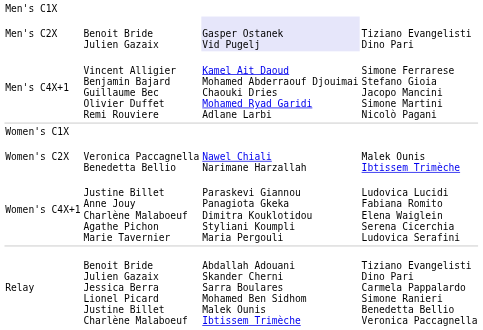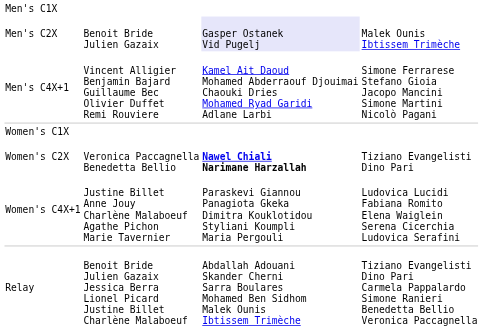 <table>
 <tr>
 <td>Men's C1X</td>
 <td></td>
 <td></td>
 <td></td>
 </tr>
 <tr>
 <td>Men's C2X</td>
 <td><br>Benoit Bride<br>Julien Gazaix</td>
 <td style="background: lavender;"><br>Gasper Ostanek<br>Vid Pugelj</td>
-<td><br>Tiziano Evangelisti<br>Dino Pari</td>
+<td><br>Malek Ounis<br><a href='#'>Ibtissem Trimèche</a></td>
 </tr>
 <tr>
 <td>Men's C4X+1</td>
 <td><br>Vincent Alligier<br>Benjamin Bajard<br>Guillaume Bec<br>Olivier Duffet<br>Remi Rouviere</td>
 <td nowrap><br><a href='#'>Kamel Ait Daoud</a><br>Mohamed Abderraouf Djouimai<br>Chaouki Dries<br><a href='#'>Mohamed Ryad Garidi</a><br>Adlane Larbi</td>
 <td><br>Simone Ferrarese<br>Stefano Gioia<br>Jacopo Mancini<br>Simone Martini<br>Nicolò Pagani</td>
 </tr>
 <tr bgcolor=#dddddd>
 <td colspan=4></td>
 </tr>
 <tr>
 <td>Women's C1X</td>
 <td></td>
 <td></td>
 <td></td>
 </tr>
 <tr>
 <td>Women's C2X</td>
 <td nowrap><br>Veronica Paccagnella<br>Benedetta Bellio</td>
-<td><br><a href='#'>Nawel Chiali</a><br>Narimane Harzallah</td>
-<td><br>Malek Ounis<br><a href='#'>Ibtissem Trimèche</a></td>
+<td><strong><br><a href='#'>Nawel Chiali</a><br>Narimane Harzallah</strong></td>
+<td><br>Tiziano Evangelisti<br>Dino Pari</td>
 </tr>
 <tr>
 <td>Women's C4X+1</td>
 <td><br>Justine Billet<br>Anne Jouy<br>Charlène Malaboeuf<br>Agathe Pichon<br>Marie Tavernier</td>
 <td><br>Paraskevi Giannou<br>Panagiota Gkeka<br>Dimitra Kouklotidou<br>Styliani Koumpli<br>Maria Pergouli</td>
 <td><br>Ludovica Lucidi<br>Fabiana Romito<br>Elena Waiglein<br>Serena Cicerchia<br>Ludovica Serafini</td>
 </tr>
 <tr bgcolor=#dddddd>
 <td colspan=4></td>
 </tr>
 <tr>
 <td>Relay</td>
 <td><br>Benoit Bride<br>Julien Gazaix<br>Jessica Berra<br>Lionel Picard<br>Justine Billet<br>Charlène Malaboeuf</td>
 <td><br>Abdallah Adouani<br>Skander Cherni<br>Sarra Boulares<br>Mohamed Ben Sidhom<br>Malek Ounis<br><a href='#'>Ibtissem Trimèche</a></td>
 <td nowrap><br>Tiziano Evangelisti<br>Dino Pari<br>Carmela Pappalardo<br>Simone Ranieri<br>Benedetta Bellio<br>Veronica Paccagnella</td>
 </tr>
 </table>
